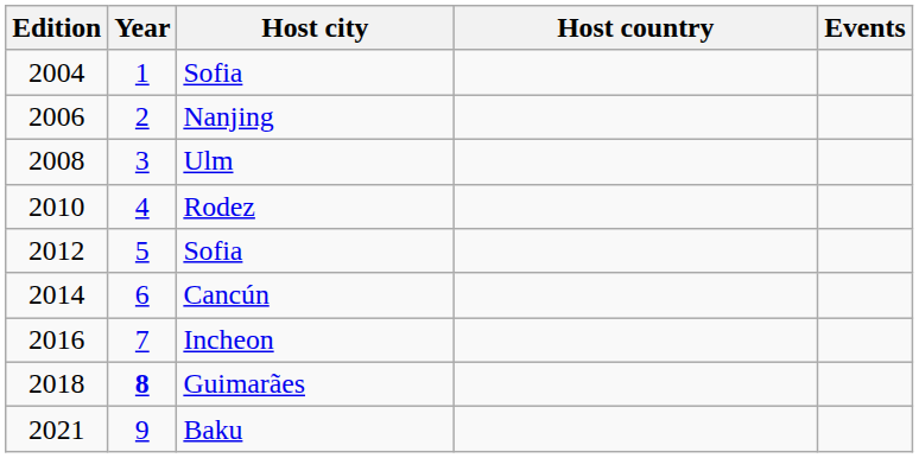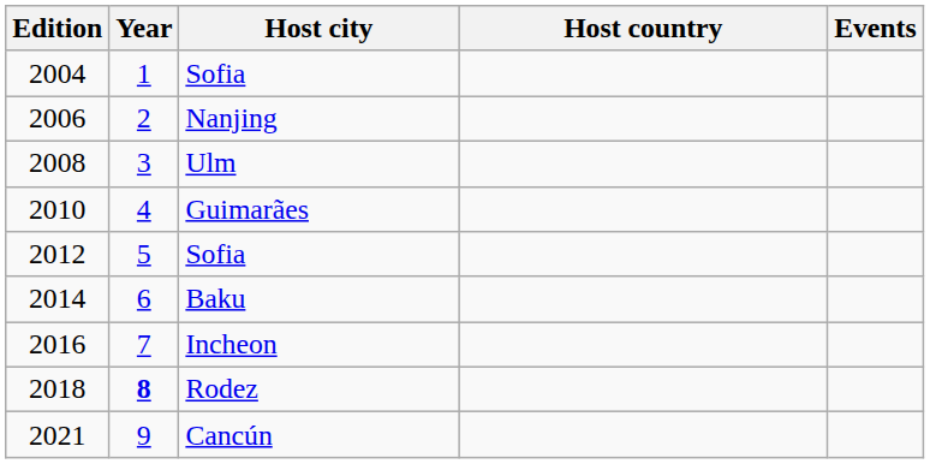 <table class="wikitable" style="font-size:100%">
 <tr>
 <th width=30>Edition</th>
 <th width=30>Year</th>
 <th width=150>Host city</th>
 <th width=200>Host country</th>
 <th width=30>Events</th>
 </tr>
 <tr>
 <td align=center>2004</td>
 <td align=center><a href='#'>1</a></td>
 <td><a href='#'>Sofia</a></td>
 <td></td>
 <td align=center></td>
 </tr>
 <tr>
 <td align=center>2006</td>
 <td align=center><a href='#'>2</a></td>
 <td><a href='#'>Nanjing</a></td>
 <td></td>
 <td align=center></td>
 </tr>
 <tr>
 <td align=center>2008</td>
 <td align=center><a href='#'>3</a></td>
 <td><a href='#'>Ulm</a></td>
 <td></td>
 <td align=center></td>
 </tr>
 <tr>
 <td align=center>2010</td>
 <td align=center><a href='#'>4</a></td>
-<td><a href='#'>Rodez</a></td>
+<td><a href='#'>Guimarães</a></td>
 <td></td>
 <td align=center></td>
 </tr>
 <tr>
 <td align=center>2012</td>
 <td align=center><a href='#'>5</a></td>
 <td><a href='#'>Sofia</a></td>
 <td></td>
 <td align=center></td>
 </tr>
 <tr>
 <td align=center>2014</td>
 <td align=center><a href='#'>6</a></td>
-<td><a href='#'>Cancún</a></td>
+<td><a href='#'>Baku</a></td>
 <td></td>
 <td align=center></td>
 </tr>
 <tr>
 <td align=center>2016</td>
 <td align=center><a href='#'>7</a></td>
 <td><a href='#'>Incheon</a></td>
 <td></td>
 <td align=center></td>
 </tr>
 <tr>
 <td align=center>2018</td>
 <td align=center><strong><a href='#'>8</a></strong></td>
-<td><a href='#'>Guimarães</a></td>
+<td><a href='#'>Rodez</a></td>
 <td></td>
 <td align=center></td>
 </tr>
 <tr>
 <td align=center>2021</td>
 <td align=center><a href='#'>9</a></td>
-<td><a href='#'>Baku</a></td>
+<td><a href='#'>Cancún</a></td>
 <td></td>
 <td align=center></td>
 </tr>
 </table>
